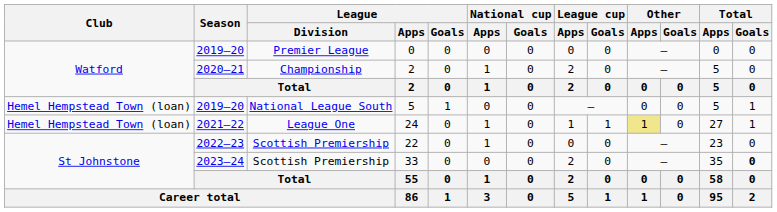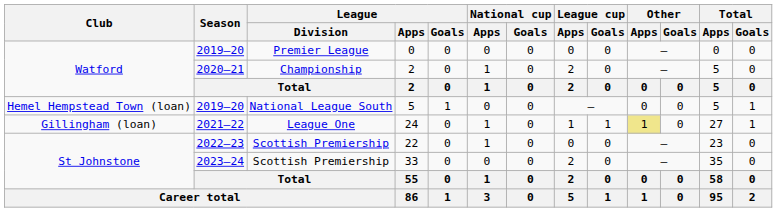 <table class="wikitable" style="text-align: center">
 <tr>
 <th rowspan="2">Club</th>
 <th rowspan="2">Season</th>
 <th colspan="3">League</th>
 <th colspan="2">National cup</th>
 <th colspan="2">League cup</th>
 <th colspan="2">Other</th>
 <th colspan="2">Total</th>
 </tr>
 <tr>
 <th>Division</th>
 <th>Apps</th>
 <th>Goals</th>
 <th>Apps</th>
 <th>Goals</th>
 <th>Apps</th>
 <th>Goals</th>
 <th>Apps</th>
 <th>Goals</th>
 <th>Apps</th>
 <th>Goals</th>
 </tr>
 <tr>
 <td rowspan=3><a href='#'>Watford</a></td>
 <td><a href='#'>2019–20</a></td>
 <td><a href='#'>Premier League</a></td>
 <td>0</td>
 <td>0</td>
 <td>0</td>
 <td>0</td>
 <td>0</td>
 <td>0</td>
 <td colspan="2">—</td>
 <td>0</td>
 <td>0</td>
 </tr>
 <tr>
 <td><a href='#'>2020–21</a></td>
 <td><a href='#'>Championship</a></td>
 <td>2</td>
 <td>0</td>
 <td>1</td>
 <td>0</td>
 <td>2</td>
 <td>0</td>
 <td colspan="2">—</td>
 <td>5</td>
 <td>0</td>
 </tr>
 <tr>
 <th colspan=2>Total</th>
 <th>2</th>
 <th>0</th>
 <th>1</th>
 <th>0</th>
 <th>2</th>
 <th>0</th>
 <th>0</th>
 <th>0</th>
 <th>5</th>
 <th>0</th>
 </tr>
 <tr>
 <td><a href='#'>Hemel Hempstead Town</a> (loan)</td>
 <td><a href='#'>2019–20</a></td>
 <td><a href='#'>National League South</a></td>
 <td>5</td>
 <td>1</td>
 <td>0</td>
 <td>0</td>
 <td colspan="2">—</td>
 <td>0</td>
 <td>0</td>
 <td>5</td>
 <td>1</td>
 </tr>
 <tr>
-<td><a href='#'>Hemel Hempstead Town</a> (loan)</td>
+<td><a href='#'>Gillingham</a> (loan)</td>
 <td><a href='#'>2021–22</a></td>
 <td><a href='#'>League One</a></td>
 <td>24</td>
 <td>0</td>
 <td>1</td>
 <td>0</td>
 <td>1</td>
 <td>1</td>
 <td style="background: khaki;">1</td>
 <td>0</td>
 <td>27</td>
 <td>1</td>
 </tr>
 <tr>
 <td rowspan="3"><a href='#'>St Johnstone</a></td>
 <td><a href='#'>2022–23</a></td>
 <td><a href='#'>Scottish Premiership</a></td>
 <td>22</td>
 <td>0</td>
 <td>1</td>
 <td>0</td>
 <td>0</td>
 <td>0</td>
 <td colspan="2">—</td>
 <td>23</td>
 <td>0</td>
 </tr>
 <tr>
 <td><a href='#'>2023–24</a></td>
 <td>Scottish Premiership</td>
 <td>33</td>
 <td>0</td>
 <td>0</td>
 <td>0</td>
 <td>2</td>
 <td>0</td>
 <td colspan="2">—</td>
 <td>35</td>
-<td><strong>0</strong></td>
+<td>0</td>
 </tr>
 <tr>
 <th colspan="2">Total</th>
 <th>55</th>
 <th>0</th>
 <th>1</th>
 <th>0</th>
 <th>2</th>
 <th>0</th>
 <th>0</th>
 <th>0</th>
 <th>58</th>
 <th>0</th>
 </tr>
 <tr>
 <th colspan="3"><strong>Career total</strong></th>
 <th>86</th>
 <th>1</th>
 <th>3</th>
 <th>0</th>
 <th>5</th>
 <th>1</th>
 <th>1</th>
 <th>0</th>
 <th>95</th>
 <th>2</th>
 </tr>
 </table>
